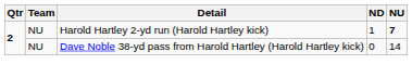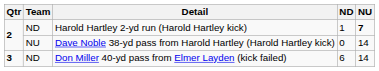 <table class=wikitable>
 <tr>
 <th>Qtr</th>
 <th>Team</th>
 <th>Detail</th>
 <th style=>ND</th>
 <th style=>NU</th>
 </tr>
 <tr>
 <td rowspan=2><strong>2</strong></td>
-<td>NU</td>
+<td>ND</td>
 <td>Harold Hartley 2-yd run (Harold Hartley kick)</td>
 <td>1</td>
 <td><strong>7</strong></td>
 </tr>
 <tr>
 <td>NU</td>
 <td><a href='#'>Dave Noble</a> 38-yd pass from Harold Hartley (Harold Hartley kick)</td>
 <td>0</td>
 <td>14</td>
 </tr>
+<tr>
+<td><strong>3</strong></td>
+<td>ND</td>
+<td><a href='#'>Don Miller</a> 40-yd pass from <a href='#'>Elmer Layden</a> (kick failed)</td>
+<td>6</td>
+<td>14</td>
+</tr>
 </table>
